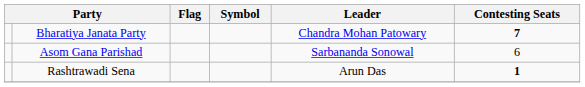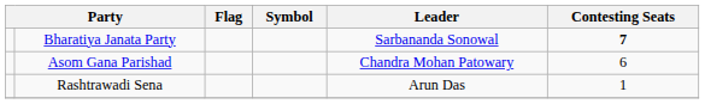 <table class="wikitable" width="60%" style="text-align:center">
 <tr>
 <th colspan="2">Party</th>
 <th>Flag</th>
 <th>Symbol</th>
 <th>Leader</th>
 <th>Contesting Seats</th>
 </tr>
 <tr>
 <td></td>
 <td><a href='#'>Bharatiya Janata Party</a></td>
 <td></td>
 <td></td>
-<td><a href='#'>Chandra Mohan Patowary</a></td>
+<td><a href='#'>Sarbananda Sonowal</a></td>
 <td><strong>7</strong></td>
 </tr>
 <tr>
 <td></td>
 <td><a href='#'>Asom Gana Parishad</a></td>
 <td></td>
 <td></td>
-<td><a href='#'>Sarbananda Sonowal</a></td>
+<td><a href='#'>Chandra Mohan Patowary</a></td>
 <td>6</td>
 </tr>
 <tr>
 <td></td>
 <td>Rashtrawadi Sena</td>
 <td></td>
 <td></td>
 <td>Arun Das</td>
-<td><strong>1</strong></td>
+<td>1</td>
 </tr>
 <tr>
 </tr>
 </table>
